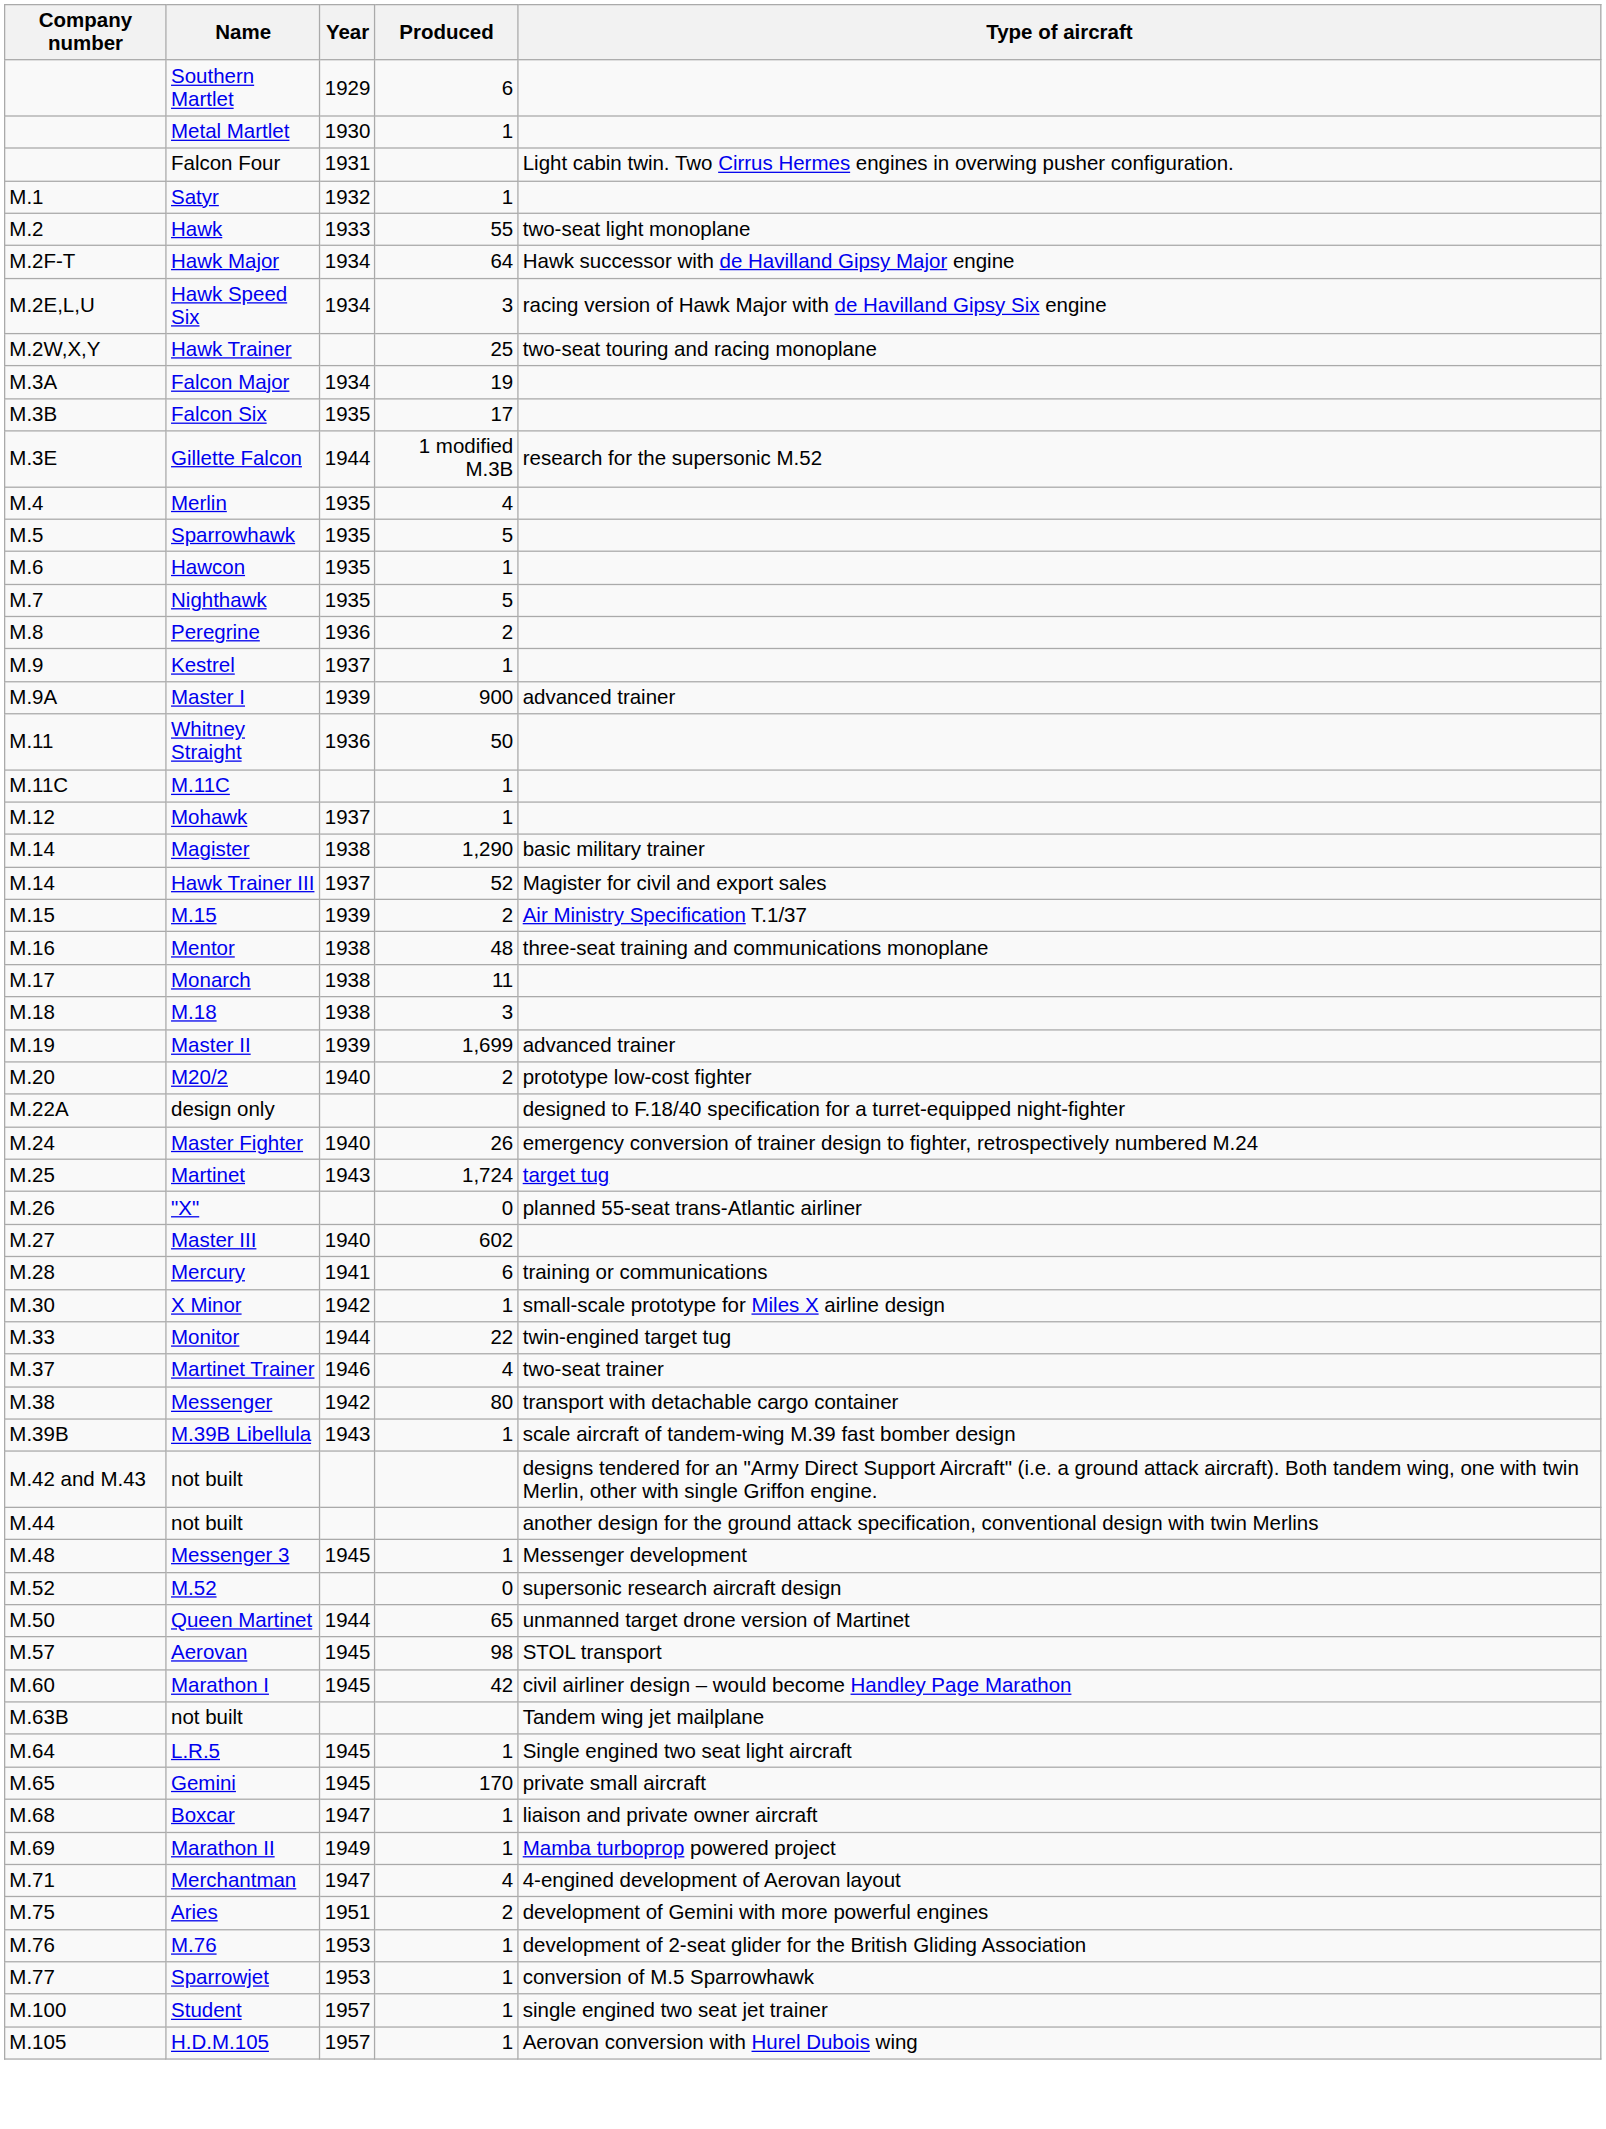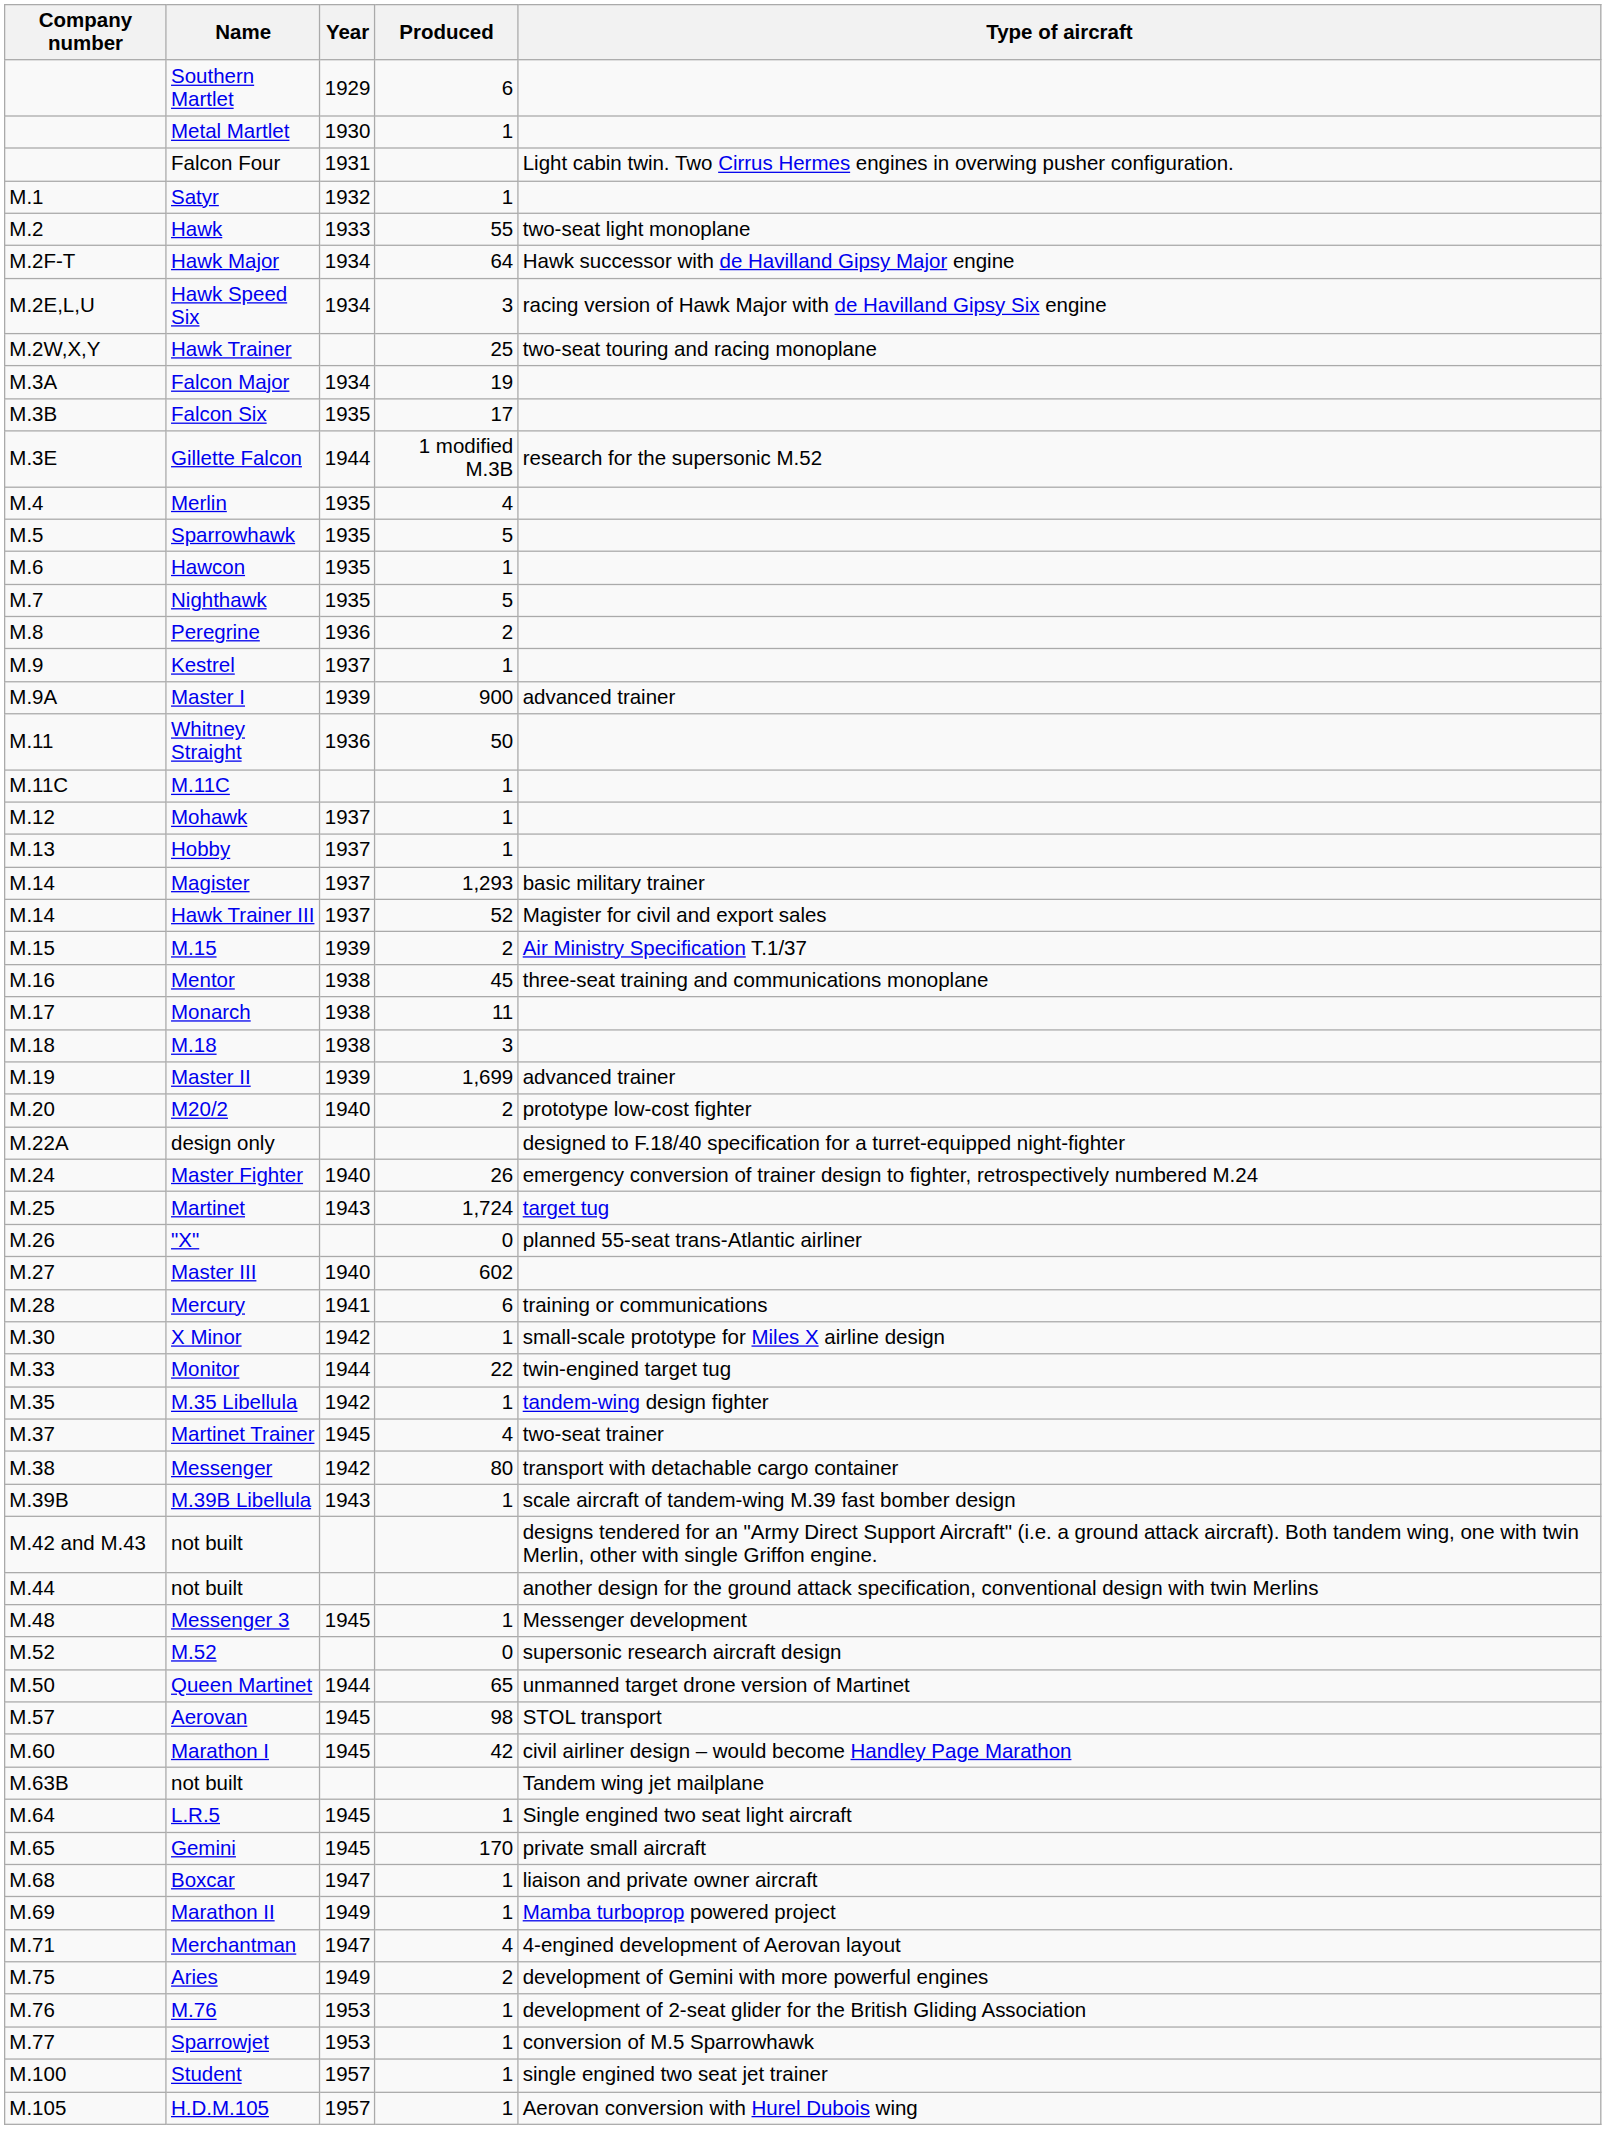 <table class="wikitable">
 <tr>
 <th>Company number</th>
 <th>Name</th>
 <th>Year</th>
 <th>Produced</th>
 <th>Type of aircraft</th>
 </tr>
 <tr>
 <td></td>
 <td><a href='#'>Southern Martlet</a></td>
 <td>1929</td>
 <td align=right>6</td>
 <td></td>
 </tr>
 <tr>
 <td></td>
 <td><a href='#'>Metal Martlet</a></td>
 <td>1930</td>
 <td align=right>1</td>
 <td></td>
 </tr>
 <tr>
 <td></td>
 <td>Falcon Four</td>
 <td>1931</td>
 <td></td>
 <td>Light cabin twin. Two <a href='#'>Cirrus Hermes</a> engines in overwing pusher configuration.</td>
 </tr>
 <tr>
 <td>M.1</td>
 <td><a href='#'>Satyr</a></td>
 <td>1932</td>
 <td align=right>1</td>
 <td></td>
 </tr>
 <tr>
 <td>M.2</td>
 <td><a href='#'>Hawk</a></td>
 <td>1933</td>
 <td align=right>55</td>
 <td>two-seat light monoplane</td>
 </tr>
 <tr>
 <td>M.2F-T</td>
 <td><a href='#'>Hawk Major</a></td>
 <td>1934</td>
 <td align=right>64</td>
 <td>Hawk successor with <a href='#'>de Havilland Gipsy Major</a> engine</td>
 </tr>
 <tr>
 <td>M.2E,L,U</td>
 <td><a href='#'>Hawk Speed Six</a></td>
 <td>1934</td>
 <td align=right>3</td>
 <td>racing version of Hawk Major with <a href='#'>de Havilland Gipsy Six</a> engine</td>
 </tr>
 <tr>
 <td>M.2W,X,Y</td>
 <td><a href='#'>Hawk Trainer</a></td>
 <td></td>
 <td align=right>25</td>
 <td>two-seat touring and racing monoplane</td>
 </tr>
 <tr>
 <td>M.3A</td>
 <td><a href='#'>Falcon Major</a></td>
 <td>1934</td>
 <td align=right>19</td>
 <td></td>
 </tr>
 <tr>
 <td>M.3B</td>
 <td><a href='#'>Falcon Six</a></td>
 <td>1935</td>
 <td align=right>17</td>
 <td></td>
 </tr>
 <tr>
 <td>M.3E</td>
 <td><a href='#'>Gillette Falcon</a></td>
 <td>1944</td>
 <td align=right>1 modified M.3B</td>
 <td>research for the supersonic M.52</td>
 </tr>
 <tr>
 <td>M.4</td>
 <td><a href='#'>Merlin</a></td>
 <td>1935</td>
 <td align=right>4</td>
 <td></td>
 </tr>
 <tr>
 <td>M.5</td>
 <td><a href='#'>Sparrowhawk</a></td>
 <td>1935</td>
 <td align=right>5</td>
 <td></td>
 </tr>
 <tr>
 <td>M.6</td>
 <td><a href='#'>Hawcon</a></td>
 <td>1935</td>
 <td align=right>1</td>
 <td></td>
 </tr>
 <tr>
 <td>M.7</td>
 <td><a href='#'>Nighthawk</a></td>
 <td>1935</td>
 <td align=right>5</td>
 <td></td>
 </tr>
 <tr>
 <td>M.8</td>
 <td><a href='#'>Peregrine</a></td>
 <td>1936</td>
 <td align=right>2</td>
 <td></td>
 </tr>
 <tr>
 <td>M.9</td>
 <td><a href='#'>Kestrel</a></td>
 <td>1937</td>
 <td align=right>1</td>
 <td></td>
 </tr>
 <tr>
 <td>M.9A</td>
 <td><a href='#'>Master I</a></td>
 <td>1939</td>
 <td align=right>900</td>
 <td>advanced trainer</td>
 </tr>
 <tr>
 <td>M.11</td>
 <td><a href='#'>Whitney Straight</a></td>
 <td>1936</td>
 <td align=right>50</td>
 <td></td>
 </tr>
 <tr>
 <td>M.11C</td>
 <td><a href='#'>M.11C</a></td>
 <td></td>
 <td align=right>1</td>
 <td></td>
 </tr>
 <tr>
 <td>M.12</td>
 <td><a href='#'>Mohawk</a></td>
 <td>1937</td>
 <td align=right>1</td>
 <td></td>
 </tr>
 <tr>
+<td>M.13</td>
+<td><a href='#'>Hobby</a></td>
+<td>1937</td>
+<td align=right>1</td>
+<td></td>
+</tr>
+<tr>
 <td>M.14</td>
 <td><a href='#'>Magister</a></td>
-<td>1938</td>
-<td align=right>1,290</td>
+<td>1937</td>
+<td align=right>1,293</td>
 <td>basic military trainer</td>
 </tr>
 <tr>
 <td>M.14</td>
 <td><a href='#'>Hawk Trainer III</a></td>
 <td>1937</td>
 <td align=right>52</td>
 <td>Magister for civil and export sales</td>
 </tr>
 <tr>
 <td>M.15</td>
 <td><a href='#'>M.15</a></td>
 <td>1939</td>
 <td align=right>2</td>
 <td><a href='#'>Air Ministry Specification</a> T.1/37</td>
 </tr>
 <tr>
 <td>M.16</td>
 <td><a href='#'>Mentor</a></td>
 <td>1938</td>
-<td align=right>48</td>
+<td align=right>45</td>
 <td>three-seat training and communications monoplane</td>
 </tr>
 <tr>
 <td>M.17</td>
 <td><a href='#'>Monarch</a></td>
 <td>1938</td>
 <td align=right>11</td>
 <td></td>
 </tr>
 <tr>
 <td>M.18</td>
 <td><a href='#'>M.18</a></td>
 <td>1938</td>
 <td align=right>3</td>
 <td></td>
 </tr>
 <tr>
 <td>M.19</td>
 <td><a href='#'>Master II</a></td>
 <td>1939</td>
 <td align=right>1,699</td>
 <td>advanced trainer</td>
 </tr>
 <tr>
 <td>M.20</td>
 <td><a href='#'>M20/2</a></td>
 <td>1940</td>
 <td align=right>2</td>
 <td>prototype low-cost fighter</td>
 </tr>
 <tr>
 <td>M.22A</td>
 <td>design only</td>
 <td></td>
 <td></td>
 <td>designed to F.18/40 specification for a turret-equipped night-fighter</td>
 </tr>
 <tr>
 <td>M.24</td>
 <td><a href='#'>Master Fighter</a></td>
 <td>1940</td>
 <td align=right>26</td>
 <td>emergency conversion of trainer design to fighter, retrospectively numbered M.24</td>
 </tr>
 <tr>
 <td>M.25</td>
 <td><a href='#'>Martinet</a></td>
 <td>1943</td>
 <td align=right>1,724</td>
 <td><a href='#'>target tug</a></td>
 </tr>
 <tr>
 <td>M.26</td>
 <td><a href='#'>"X"</a></td>
 <td></td>
 <td align=right>0</td>
 <td>planned 55-seat trans-Atlantic airliner</td>
 </tr>
 <tr>
 <td>M.27</td>
 <td><a href='#'>Master III</a></td>
 <td>1940</td>
 <td align=right>602</td>
 <td></td>
 </tr>
 <tr>
 <td>M.28</td>
 <td><a href='#'>Mercury</a></td>
 <td>1941</td>
 <td align=right>6</td>
 <td>training or communications</td>
 </tr>
 <tr>
 <td>M.30</td>
 <td><a href='#'>X Minor</a></td>
 <td>1942</td>
 <td align=right>1</td>
 <td>small-scale prototype for <a href='#'>Miles X</a> airline design</td>
 </tr>
 <tr>
 <td>M.33</td>
 <td><a href='#'>Monitor</a></td>
 <td>1944</td>
 <td align=right>22</td>
 <td>twin-engined target tug</td>
 </tr>
 <tr>
+<td>M.35</td>
+<td><a href='#'>M.35 Libellula</a></td>
+<td>1942</td>
+<td align=right>1</td>
+<td><a href='#'>tandem-wing</a> design fighter</td>
+</tr>
+<tr>
 <td>M.37</td>
 <td><a href='#'>Martinet Trainer</a></td>
-<td>1946</td>
+<td>1945</td>
 <td align=right>4</td>
 <td>two-seat trainer</td>
 </tr>
 <tr>
 <td>M.38</td>
 <td><a href='#'>Messenger</a></td>
 <td>1942</td>
 <td align=right>80</td>
 <td>transport with detachable cargo container</td>
 </tr>
 <tr>
 <td>M.39B</td>
 <td><a href='#'>M.39B Libellula</a></td>
 <td>1943</td>
 <td align=right>1</td>
 <td>scale aircraft of tandem-wing M.39 fast bomber design</td>
 </tr>
 <tr>
 <td>M.42 and M.43</td>
 <td>not built</td>
 <td></td>
 <td></td>
 <td>designs tendered for an "Army Direct Support Aircraft" (i.e. a ground attack aircraft). Both tandem wing, one with twin Merlin, other with single Griffon engine.</td>
 </tr>
 <tr>
 <td>M.44</td>
 <td>not built</td>
 <td></td>
 <td></td>
 <td>another design for the ground attack specification, conventional design with twin Merlins</td>
 </tr>
 <tr>
 <td>M.48</td>
 <td><a href='#'>Messenger 3</a></td>
 <td>1945</td>
 <td align=right>1</td>
 <td>Messenger development</td>
 </tr>
 <tr>
 <td>M.52</td>
 <td><a href='#'>M.52</a></td>
 <td></td>
 <td align=right>0</td>
 <td>supersonic research aircraft design</td>
 </tr>
 <tr>
 <td>M.50</td>
 <td><a href='#'>Queen Martinet</a></td>
 <td>1944</td>
 <td align=right>65</td>
 <td>unmanned target drone version of Martinet</td>
 </tr>
 <tr>
 <td>M.57</td>
 <td><a href='#'>Aerovan</a></td>
 <td>1945</td>
 <td align=right>98</td>
 <td>STOL transport</td>
 </tr>
 <tr>
 <td>M.60</td>
 <td><a href='#'>Marathon I</a></td>
 <td>1945</td>
 <td align=right>42</td>
 <td>civil airliner design – would become <a href='#'>Handley Page Marathon</a></td>
 </tr>
 <tr>
 <td>M.63B</td>
 <td>not built</td>
 <td></td>
 <td></td>
 <td>Tandem wing jet mailplane</td>
 </tr>
 <tr>
 <td>M.64</td>
 <td><a href='#'>L.R.5</a></td>
 <td>1945</td>
 <td align=right>1</td>
 <td>Single engined two seat light aircraft</td>
 </tr>
 <tr>
 <td>M.65</td>
 <td><a href='#'>Gemini</a></td>
 <td>1945</td>
 <td align=right>170</td>
 <td>private small aircraft</td>
 </tr>
 <tr>
 <td>M.68</td>
 <td><a href='#'>Boxcar</a></td>
 <td>1947</td>
 <td align=right>1</td>
 <td>liaison and private owner aircraft</td>
 </tr>
 <tr>
 <td>M.69</td>
 <td><a href='#'>Marathon II</a></td>
 <td>1949</td>
 <td align=right>1</td>
 <td><a href='#'>Mamba turboprop</a> powered project</td>
 </tr>
 <tr>
 <td>M.71</td>
 <td><a href='#'>Merchantman</a></td>
 <td>1947</td>
 <td align=right>4</td>
 <td>4-engined development of Aerovan layout</td>
 </tr>
 <tr>
 <td>M.75</td>
 <td><a href='#'>Aries</a></td>
-<td>1951</td>
+<td>1949</td>
 <td align=right>2</td>
 <td>development of Gemini with more powerful engines</td>
 </tr>
 <tr>
 <td>M.76</td>
 <td><a href='#'>M.76</a></td>
 <td>1953</td>
 <td align=right>1</td>
 <td>development of 2-seat glider for the British Gliding Association</td>
 </tr>
 <tr>
 <td>M.77</td>
 <td><a href='#'>Sparrowjet</a></td>
 <td>1953</td>
 <td align=right>1</td>
 <td>conversion of M.5 Sparrowhawk</td>
 </tr>
 <tr>
 <td>M.100</td>
 <td><a href='#'>Student</a></td>
 <td>1957</td>
 <td align=right>1</td>
 <td>single engined two seat jet trainer</td>
 </tr>
 <tr>
 <td>M.105</td>
 <td><a href='#'>H.D.M.105</a></td>
 <td>1957</td>
 <td align=right>1</td>
 <td>Aerovan conversion with <a href='#'>Hurel Dubois</a> wing</td>
 </tr>
 </table>
